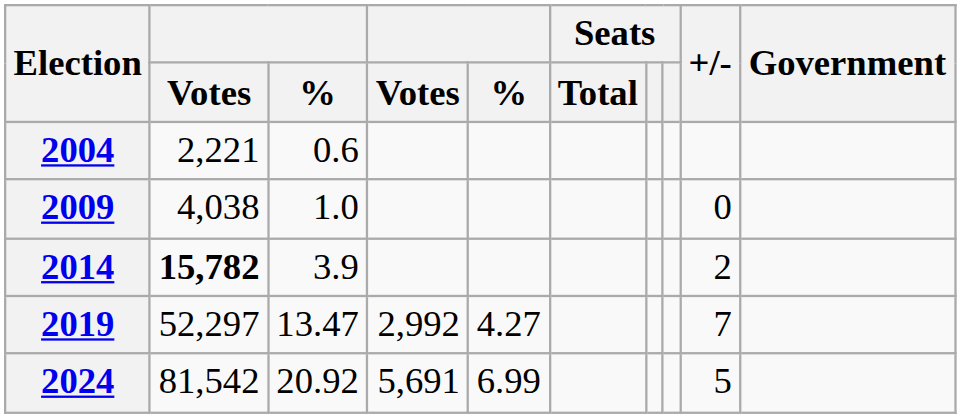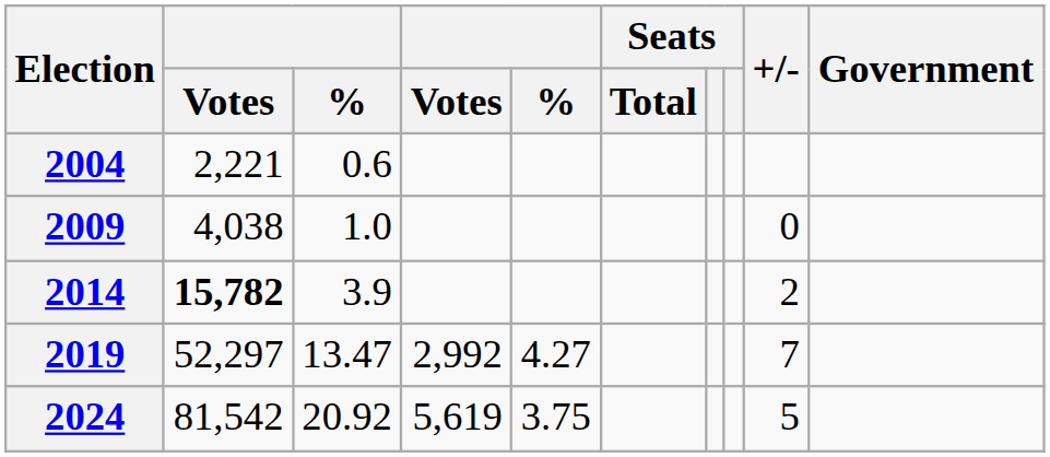 <table class="wikitable" style="text-align:right;">
 <tr>
 <th rowspan=2>Election</th>
 <th colspan=2></th>
 <th colspan=2></th>
 <th colspan=3>Seats</th>
 <th rowspan=2>+/-</th>
 <th rowspan=2>Government</th>
 </tr>
 <tr>
 <th>Votes</th>
 <th>%</th>
 <th>Votes</th>
 <th>%</th>
 <th>Total</th>
 <th></th>
 <th></th>
 </tr>
 <tr>
 <th><a href='#'>2004</a></th>
 <td>2,221</td>
 <td>0.6</td>
 <td></td>
 <td></td>
 <td></td>
 <td></td>
 <td></td>
 <td></td>
 <td></td>
 </tr>
 <tr>
 <th><a href='#'>2009</a></th>
 <td>4,038</td>
 <td>1.0</td>
 <td></td>
 <td></td>
 <td></td>
 <td></td>
 <td></td>
 <td> 0</td>
 <td></td>
 </tr>
 <tr>
 <th><a href='#'>2014</a></th>
 <td><strong>15,782</strong></td>
 <td>3.9</td>
 <td></td>
 <td></td>
 <td></td>
 <td></td>
 <td></td>
 <td> 2</td>
 <td></td>
 </tr>
 <tr>
 <th><a href='#'>2019</a></th>
 <td>52,297</td>
 <td>13.47</td>
 <td>2,992</td>
 <td>4.27</td>
 <td></td>
 <td></td>
 <td></td>
 <td> 7</td>
 <td></td>
 </tr>
 <tr>
 <th><a href='#'>2024</a></th>
 <td>81,542</td>
 <td>20.92</td>
-<td>5,691</td>
-<td>6.99</td>
+<td>5,619</td>
+<td>3.75</td>
 <td></td>
 <td></td>
 <td></td>
 <td> 5</td>
 <td></td>
 </tr>
 </table>
